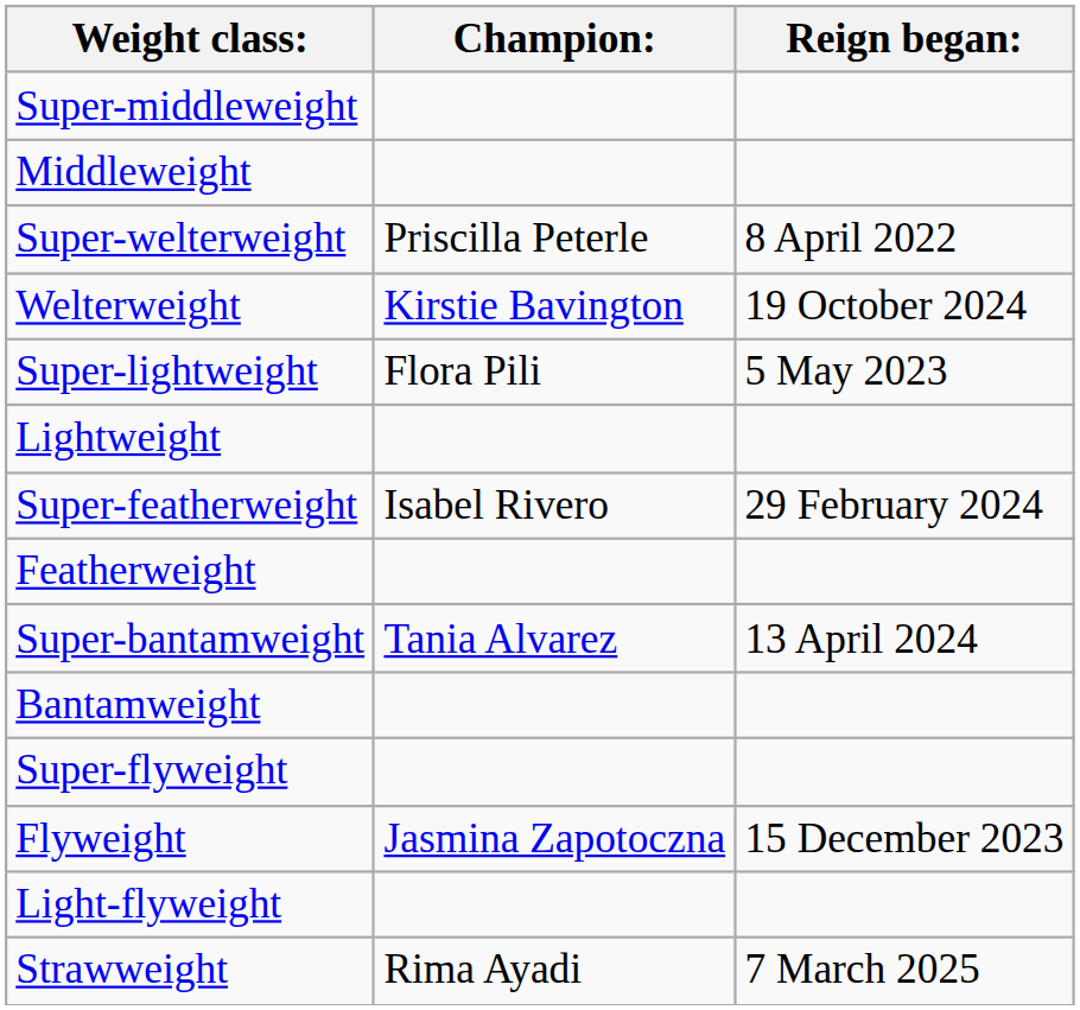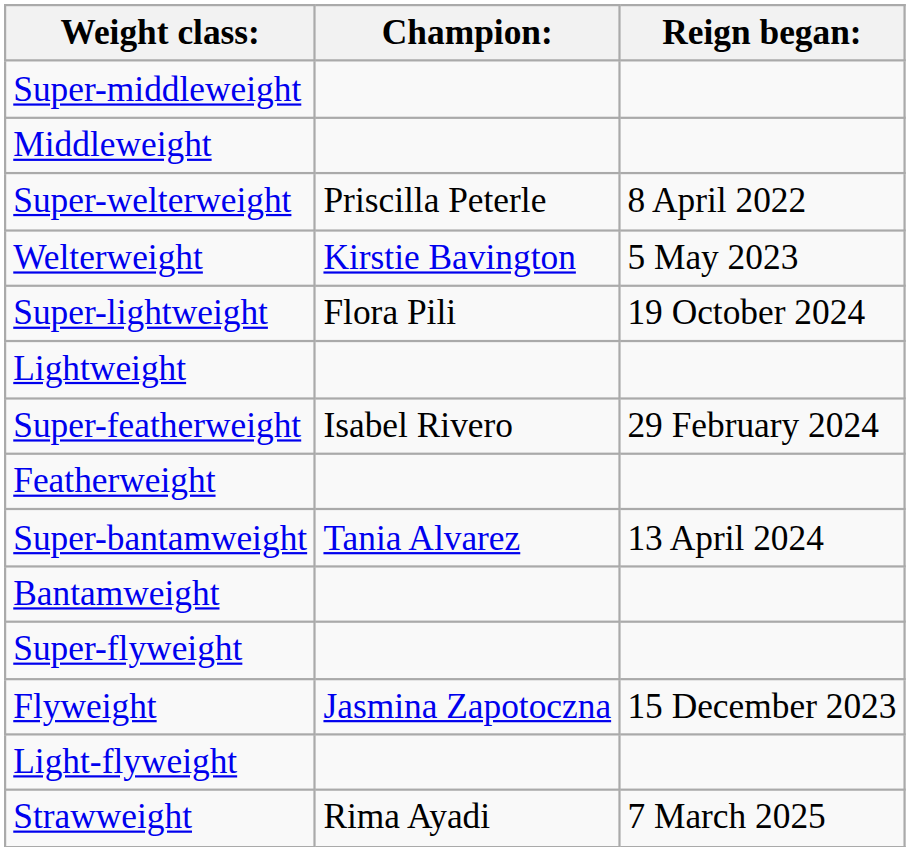 <table class="wikitable">
 <tr>
 <th>Weight class:</th>
 <th>Champion:</th>
 <th>Reign began:</th>
 </tr>
 <tr>
 <td><a href='#'>Super-middleweight</a></td>
 <td></td>
 <td></td>
 </tr>
 <tr>
 <td><a href='#'>Middleweight</a></td>
 <td></td>
 <td></td>
 </tr>
 <tr>
 <td><a href='#'>Super-welterweight</a></td>
 <td>Priscilla Peterle</td>
 <td>8 April 2022</td>
 </tr>
 <tr>
 <td><a href='#'>Welterweight</a></td>
 <td><a href='#'>Kirstie Bavington</a></td>
-<td>19 October 2024</td>
+<td>5 May 2023</td>
 </tr>
 <tr>
 <td><a href='#'>Super-lightweight</a></td>
 <td>Flora Pili</td>
-<td>5 May 2023</td>
+<td>19 October 2024</td>
 </tr>
 <tr>
 <td><a href='#'>Lightweight</a></td>
 <td></td>
 <td></td>
 </tr>
 <tr>
 <td><a href='#'>Super-featherweight</a></td>
 <td>Isabel Rivero</td>
 <td>29 February 2024</td>
 </tr>
 <tr>
 <td><a href='#'>Featherweight</a></td>
 <td></td>
 <td></td>
 </tr>
 <tr>
 <td><a href='#'>Super-bantamweight</a></td>
 <td><a href='#'>Tania Alvarez</a></td>
 <td>13 April 2024</td>
 </tr>
 <tr>
 <td><a href='#'>Bantamweight</a></td>
 <td></td>
 <td></td>
 </tr>
 <tr>
 <td><a href='#'>Super-flyweight</a></td>
 <td></td>
 <td></td>
 </tr>
 <tr>
 <td><a href='#'>Flyweight</a></td>
 <td><a href='#'>Jasmina Zapotoczna</a></td>
 <td>15 December 2023</td>
 </tr>
 <tr>
 <td><a href='#'>Light-flyweight</a></td>
 <td></td>
 <td></td>
 </tr>
 <tr>
 <td><a href='#'>Strawweight</a></td>
 <td>Rima Ayadi</td>
 <td>7 March 2025</td>
 </tr>
 </table>
